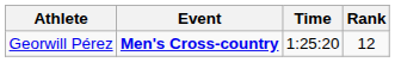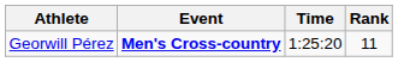 <table class=wikitable style=font-size:90%>
 <tr>
 <th>Athlete</th>
 <th>Event</th>
 <th>Time</th>
 <th>Rank</th>
 </tr>
 <tr align=center>
 <td align=left><a href='#'>Georwill Pérez</a></td>
 <td align=left><strong><a href='#'>Men's Cross-country</a></strong></td>
 <td>1:25:20</td>
-<td>12</td>
+<td>11</td>
 </tr>
 </table>
